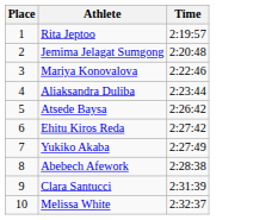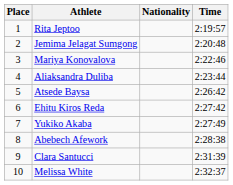 <table class="wikitable">
 <tr>
 <th>Place</th>
 <th>Athlete</th>
+<th>Nationality</th>
 <th>Time</th>
 </tr>
 <tr>
 <td style="text-align:center">1</td>
 <td><a href='#'>Rita Jeptoo</a></td>
+<td></td>
 <td>2:19:57</td>
 </tr>
 <tr>
 <td style="text-align:center">2</td>
 <td><a href='#'>Jemima Jelagat Sumgong</a></td>
+<td></td>
 <td>2:20:48</td>
 </tr>
 <tr>
 <td style="text-align:center">3</td>
 <td><a href='#'>Mariya Konovalova</a></td>
+<td></td>
 <td>2:22:46</td>
 </tr>
 <tr>
 <td style="text-align:center">4</td>
 <td><a href='#'>Aliaksandra Duliba</a></td>
+<td></td>
 <td>2:23:44</td>
 </tr>
 <tr>
 <td style="text-align:center">5</td>
 <td><a href='#'>Atsede Baysa</a></td>
+<td></td>
 <td>2:26:42</td>
 </tr>
 <tr>
 <td style="text-align:center">6</td>
 <td><a href='#'>Ehitu Kiros Reda</a></td>
+<td></td>
 <td>2:27:42</td>
 </tr>
 <tr>
 <td style="text-align:center">7</td>
 <td><a href='#'>Yukiko Akaba</a></td>
+<td></td>
 <td>2:27:49</td>
 </tr>
 <tr>
 <td style="text-align:center">8</td>
 <td><a href='#'>Abebech Afework</a></td>
+<td></td>
 <td>2:28:38</td>
 </tr>
 <tr>
 <td style="text-align:center">9</td>
 <td><a href='#'>Clara Santucci</a></td>
+<td></td>
 <td>2:31:39</td>
 </tr>
 <tr>
 <td style="text-align:center">10</td>
 <td><a href='#'>Melissa White</a></td>
+<td></td>
 <td>2:32:37</td>
 </tr>
 </table>
